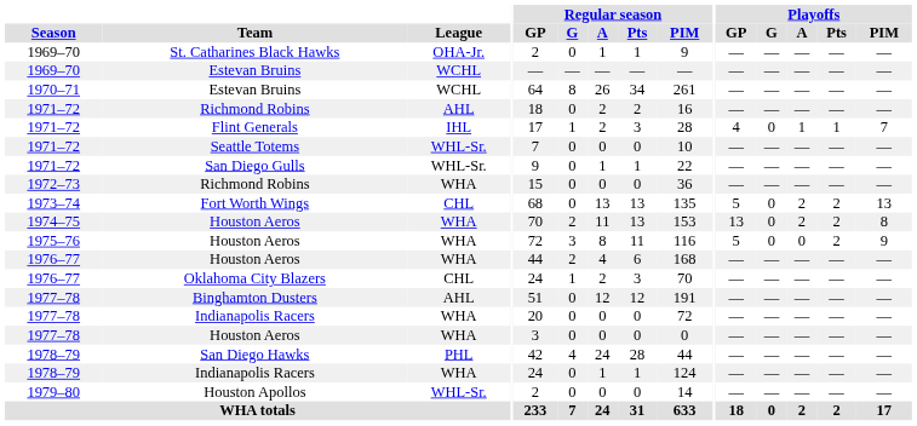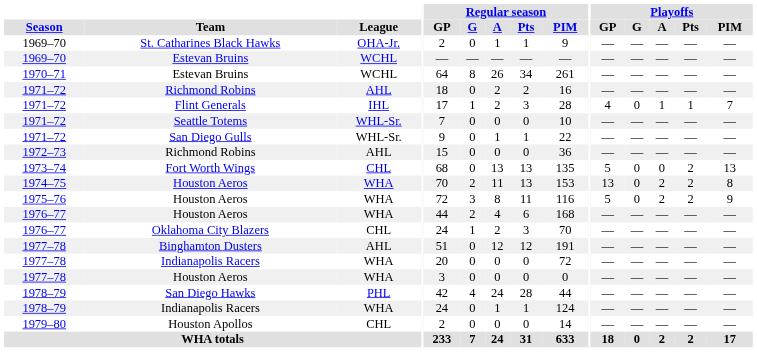 <table border="0" cellpadding="1" cellspacing="0" style="text-align:center; width:60em">
 <tr bgcolor="#e0e0e0">
 <th colspan="3" bgcolor="#ffffff"></th>
 <th rowspan="99" bgcolor="#ffffff"></th>
 <th colspan="5"><a href='#'>Regular season</a></th>
 <th rowspan="99" bgcolor="#ffffff"></th>
 <th colspan="5"><a href='#'>Playoffs</a></th>
 </tr>
 <tr bgcolor="#e0e0e0">
 <th><a href='#'>Season</a></th>
 <th>Team</th>
 <th>League</th>
 <th>GP</th>
 <th><a href='#'>G</a></th>
 <th><a href='#'>A</a></th>
 <th><a href='#'>Pts</a></th>
 <th><a href='#'>PIM</a></th>
 <th>GP</th>
 <th>G</th>
 <th>A</th>
 <th>Pts</th>
 <th>PIM</th>
 </tr>
 <tr>
 <td>1969–70</td>
 <td><a href='#'>St. Catharines Black Hawks</a></td>
 <td><a href='#'>OHA-Jr.</a></td>
 <td>2</td>
 <td>0</td>
 <td>1</td>
 <td>1</td>
 <td>9</td>
 <td>—</td>
 <td>—</td>
 <td>—</td>
 <td>—</td>
 <td>—</td>
 </tr>
 <tr bgcolor="#f0f0f0">
 <td><a href='#'>1969–70</a></td>
 <td><a href='#'>Estevan Bruins</a></td>
 <td><a href='#'>WCHL</a></td>
 <td>—</td>
 <td>—</td>
 <td>—</td>
 <td>—</td>
 <td>—</td>
 <td>—</td>
 <td>—</td>
 <td>—</td>
 <td>—</td>
 <td>—</td>
 </tr>
 <tr>
 <td><a href='#'>1970–71</a></td>
 <td>Estevan Bruins</td>
 <td>WCHL</td>
 <td>64</td>
 <td>8</td>
 <td>26</td>
 <td>34</td>
 <td>261</td>
 <td>—</td>
 <td>—</td>
 <td>—</td>
 <td>—</td>
 <td>—</td>
 </tr>
 <tr bgcolor="#f0f0f0">
 <td><a href='#'>1971–72</a></td>
 <td><a href='#'>Richmond Robins</a></td>
 <td><a href='#'>AHL</a></td>
 <td>18</td>
 <td>0</td>
 <td>2</td>
 <td>2</td>
 <td>16</td>
 <td>—</td>
 <td>—</td>
 <td>—</td>
 <td>—</td>
 <td>—</td>
 </tr>
 <tr>
 <td><a href='#'>1971–72</a></td>
 <td><a href='#'>Flint Generals</a></td>
 <td><a href='#'>IHL</a></td>
 <td>17</td>
 <td>1</td>
 <td>2</td>
 <td>3</td>
 <td>28</td>
 <td>4</td>
 <td>0</td>
 <td>1</td>
 <td>1</td>
 <td>7</td>
 </tr>
 <tr bgcolor="#f0f0f0">
 <td><a href='#'>1971–72</a></td>
 <td><a href='#'>Seattle Totems</a></td>
 <td><a href='#'>WHL-Sr.</a></td>
 <td>7</td>
 <td>0</td>
 <td>0</td>
 <td>0</td>
 <td>10</td>
 <td>—</td>
 <td>—</td>
 <td>—</td>
 <td>—</td>
 <td>—</td>
 </tr>
 <tr>
 <td><a href='#'>1971–72</a></td>
 <td><a href='#'>San Diego Gulls</a></td>
 <td>WHL-Sr.</td>
 <td>9</td>
 <td>0</td>
 <td>1</td>
 <td>1</td>
 <td>22</td>
 <td>—</td>
 <td>—</td>
 <td>—</td>
 <td>—</td>
 <td>—</td>
 </tr>
 <tr bgcolor="#f0f0f0">
 <td><a href='#'>1972–73</a></td>
 <td>Richmond Robins</td>
-<td>WHA</td>
+<td>AHL</td>
 <td>15</td>
 <td>0</td>
 <td>0</td>
 <td>0</td>
 <td>36</td>
 <td>—</td>
 <td>—</td>
 <td>—</td>
 <td>—</td>
 <td>—</td>
 </tr>
 <tr>
 <td><a href='#'>1973–74</a></td>
 <td><a href='#'>Fort Worth Wings</a></td>
 <td><a href='#'>CHL</a></td>
 <td>68</td>
 <td>0</td>
 <td>13</td>
 <td>13</td>
 <td>135</td>
 <td>5</td>
 <td>0</td>
-<td>2</td>
+<td>0</td>
 <td>2</td>
 <td>13</td>
 </tr>
 <tr bgcolor="#f0f0f0">
 <td><a href='#'>1974–75</a></td>
 <td><a href='#'>Houston Aeros</a></td>
 <td><a href='#'>WHA</a></td>
 <td>70</td>
 <td>2</td>
 <td>11</td>
 <td>13</td>
 <td>153</td>
 <td>13</td>
 <td>0</td>
 <td>2</td>
 <td>2</td>
 <td>8</td>
 </tr>
 <tr>
 <td><a href='#'>1975–76</a></td>
 <td>Houston Aeros</td>
 <td>WHA</td>
 <td>72</td>
 <td>3</td>
 <td>8</td>
 <td>11</td>
 <td>116</td>
 <td>5</td>
 <td>0</td>
-<td>0</td>
+<td>2</td>
 <td>2</td>
 <td>9</td>
 </tr>
 <tr bgcolor="#f0f0f0">
 <td><a href='#'>1976–77</a></td>
 <td>Houston Aeros</td>
 <td>WHA</td>
 <td>44</td>
 <td>2</td>
 <td>4</td>
 <td>6</td>
 <td>168</td>
 <td>—</td>
 <td>—</td>
 <td>—</td>
 <td>—</td>
 <td>—</td>
 </tr>
 <tr>
 <td><a href='#'>1976–77</a></td>
 <td><a href='#'>Oklahoma City Blazers</a></td>
 <td>CHL</td>
 <td>24</td>
 <td>1</td>
 <td>2</td>
 <td>3</td>
 <td>70</td>
 <td>—</td>
 <td>—</td>
 <td>—</td>
 <td>—</td>
 <td>—</td>
 </tr>
 <tr bgcolor="#f0f0f0">
 <td><a href='#'>1977–78</a></td>
 <td><a href='#'>Binghamton Dusters</a></td>
 <td>AHL</td>
 <td>51</td>
 <td>0</td>
 <td>12</td>
 <td>12</td>
 <td>191</td>
 <td>—</td>
 <td>—</td>
 <td>—</td>
 <td>—</td>
 <td>—</td>
 </tr>
 <tr>
 <td><a href='#'>1977–78</a></td>
 <td><a href='#'>Indianapolis Racers</a></td>
 <td>WHA</td>
 <td>20</td>
 <td>0</td>
 <td>0</td>
 <td>0</td>
 <td>72</td>
 <td>—</td>
 <td>—</td>
 <td>—</td>
 <td>—</td>
 <td>—</td>
 </tr>
 <tr bgcolor="#f0f0f0">
 <td><a href='#'>1977–78</a></td>
 <td>Houston Aeros</td>
 <td>WHA</td>
 <td>3</td>
 <td>0</td>
 <td>0</td>
 <td>0</td>
 <td>0</td>
 <td>—</td>
 <td>—</td>
 <td>—</td>
 <td>—</td>
 <td>—</td>
 </tr>
 <tr>
 <td><a href='#'>1978–79</a></td>
 <td><a href='#'>San Diego Hawks</a></td>
 <td><a href='#'>PHL</a></td>
 <td>42</td>
 <td>4</td>
 <td>24</td>
 <td>28</td>
 <td>44</td>
 <td>—</td>
 <td>—</td>
 <td>—</td>
 <td>—</td>
 <td>—</td>
 </tr>
 <tr bgcolor="#f0f0f0">
 <td><a href='#'>1978–79</a></td>
 <td>Indianapolis Racers</td>
 <td>WHA</td>
 <td>24</td>
 <td>0</td>
 <td>1</td>
 <td>1</td>
 <td>124</td>
 <td>—</td>
 <td>—</td>
 <td>—</td>
 <td>—</td>
 <td>—</td>
 </tr>
 <tr>
 <td><a href='#'>1979–80</a></td>
 <td>Houston Apollos</td>
-<td><a href='#'>WHL-Sr.</a></td>
+<td>CHL</td>
 <td>2</td>
 <td>0</td>
 <td>0</td>
 <td>0</td>
 <td>14</td>
 <td>—</td>
 <td>—</td>
 <td>—</td>
 <td>—</td>
 <td>—</td>
 </tr>
 <tr>
 </tr>
 <tr ALIGN="center" bgcolor="#e0e0e0">
 <th colspan="3">WHA totals</th>
 <th ALIGN="center">233</th>
 <th ALIGN="center">7</th>
 <th ALIGN="center">24</th>
 <th ALIGN="center">31</th>
 <th ALIGN="center">633</th>
 <th ALIGN="center">18</th>
 <th ALIGN="center">0</th>
 <th ALIGN="center">2</th>
 <th ALIGN="center">2</th>
 <th ALIGN="center">17</th>
 </tr>
 </table>
